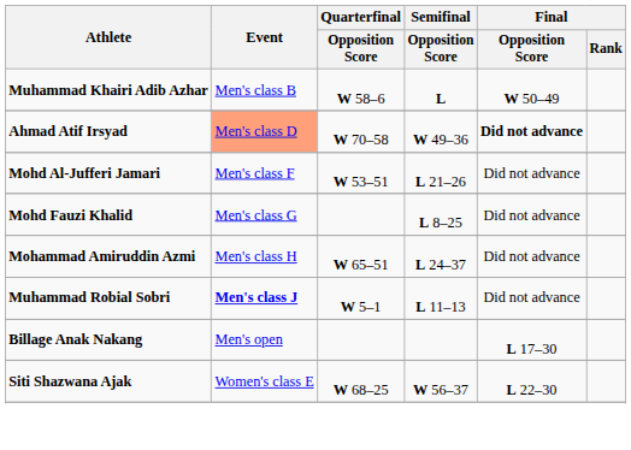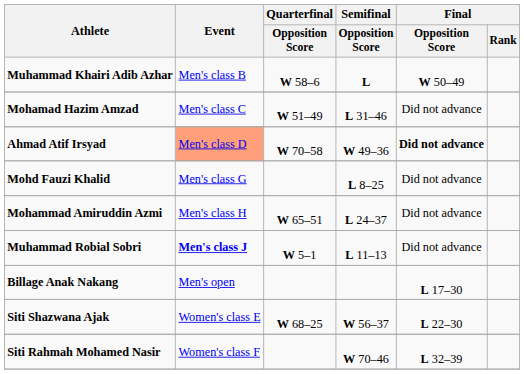 <table class=wikitable style="font-size:90%; text-align:center">
 <tr>
 <th rowspan="2">Athlete</th>
 <th rowspan="2">Event</th>
 <th>Quarterfinal</th>
 <th>Semifinal</th>
 <th colspan="2">Final</th>
 </tr>
 <tr style="font-size:95%", align="center">
 <th>Opposition<br>Score</th>
 <th>Opposition<br>Score</th>
 <th>Opposition<br>Score</th>
 <th>Rank</th>
 </tr>
 <tr align="center">
 <td align=left><strong>Muhammad Khairi Adib Azhar</strong></td>
 <td align=left><a href='#'>Men's class B</a></td>
 <td><br><strong>W</strong> 58–6</td>
 <td><br><strong>L</strong> </td>
 <td><br><strong>W</strong> 50–49</td>
 <td></td>
 </tr>
 <tr>
 </tr>
+<tr align="center">
+<td align=left><strong>Mohamad Hazim Amzad</strong></td>
+<td align=left><a href='#'>Men's class C</a></td>
+<td><br><strong>W</strong> 51–49</td>
+<td><br><strong>L</strong> 31–46</td>
+<td>Did not advance</td>
+<td></td>
+</tr>
 <tr>
 </tr>
 <tr align="center">
 <td align=left><strong>Ahmad Atif Irsyad</strong></td>
 <td align=left style="background: lightsalmon;"><a href='#'>Men's class D</a></td>
 <td><br><strong>W</strong> 70–58</td>
 <td><br><strong>W</strong> 49–36</td>
 <td><strong>Did not advance</strong></td>
 <td></td>
 </tr>
 <tr>
-</tr>
-<tr align="center">
-<td align=left><strong>Mohd Al-Jufferi Jamari</strong></td>
-<td align=left><a href='#'>Men's class F</a></td>
-<td><br><strong>W</strong> 53–51</td>
-<td><br><strong>L</strong> 21–26</td>
-<td>Did not advance</td>
-<td></td>
 </tr>
 <tr>
 </tr>
 <tr align="center">
 <td align=left><strong>Mohd Fauzi Khalid</strong></td>
 <td align=left><a href='#'>Men's class G</a></td>
 <td></td>
 <td><br><strong>L</strong> 8–25</td>
 <td>Did not advance</td>
 <td></td>
 </tr>
 <tr>
 </tr>
 <tr align="center">
 <td align=left><strong>Mohammad Amiruddin Azmi</strong></td>
 <td align=left><a href='#'>Men's class H</a></td>
 <td><br><strong>W</strong> 65–51</td>
 <td><br><strong>L</strong> 24–37</td>
 <td>Did not advance</td>
 <td></td>
 </tr>
 <tr>
 </tr>
 <tr align="center">
 <td align=left><strong>Muhammad Robial Sobri</strong></td>
 <td align=left><strong><a href='#'>Men's class J</a></strong></td>
 <td><br><strong>W</strong> 5–1</td>
 <td><br><strong>L</strong> 11–13</td>
 <td>Did not advance</td>
 <td></td>
 </tr>
 <tr>
 </tr>
 <tr align="center">
 <td align=left><strong>Billage Anak Nakang</strong></td>
 <td align=left><a href='#'>Men's open</a></td>
 <td></td>
 <td></td>
 <td><br><strong>L</strong> 17–30</td>
 <td></td>
 </tr>
 <tr>
 </tr>
 <tr align="center">
 <td align=left><strong>Siti Shazwana Ajak</strong></td>
 <td align=left><a href='#'>Women's class E</a></td>
 <td><br><strong>W</strong> 68–25</td>
 <td><br><strong>W</strong> 56–37</td>
 <td><br><strong>L</strong> 22–30</td>
 <td></td>
 </tr>
 <tr>
 </tr>
+<tr align="center">
+<td align=left><strong>Siti Rahmah Mohamed Nasir</strong></td>
+<td align=left><a href='#'>Women's class F</a></td>
+<td></td>
+<td><br><strong>W</strong> 70–46</td>
+<td><br><strong>L</strong> 32–39</td>
+<td></td>
+</tr>
 <tr>
 </tr>
 </table>
